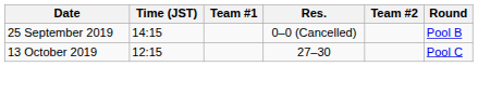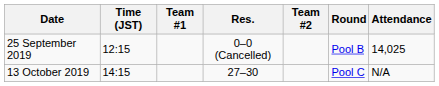 <table class="wikitable" style="text-align: left;" width="100%">
 <tr>
 <th>Date</th>
 <th>Time (JST)</th>
 <th>Team #1</th>
 <th>Res.</th>
 <th>Team #2</th>
 <th>Round</th>
+<th>Attendance</th>
 </tr>
 <tr>
 <td>25 September 2019</td>
-<td>14:15</td>
+<td>12:15</td>
 <td></td>
 <td style="text-align:center;">0–0 (Cancelled)</td>
 <td></td>
 <td><a href='#'>Pool B</a></td>
+<td>14,025</td>
 </tr>
 <tr>
 <td>13 October 2019</td>
-<td>12:15</td>
+<td>14:15</td>
 <td></td>
 <td style="text-align:center;">27–30</td>
 <td></td>
 <td><a href='#'>Pool C</a></td>
+<td>N/A</td>
 </tr>
 </table>
